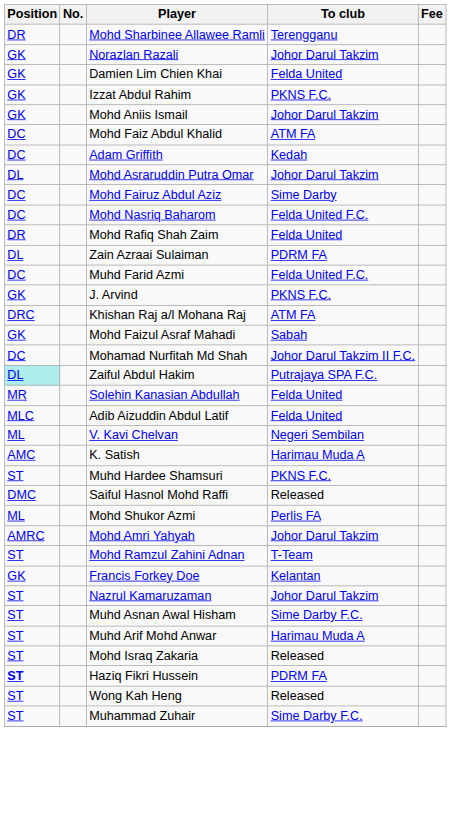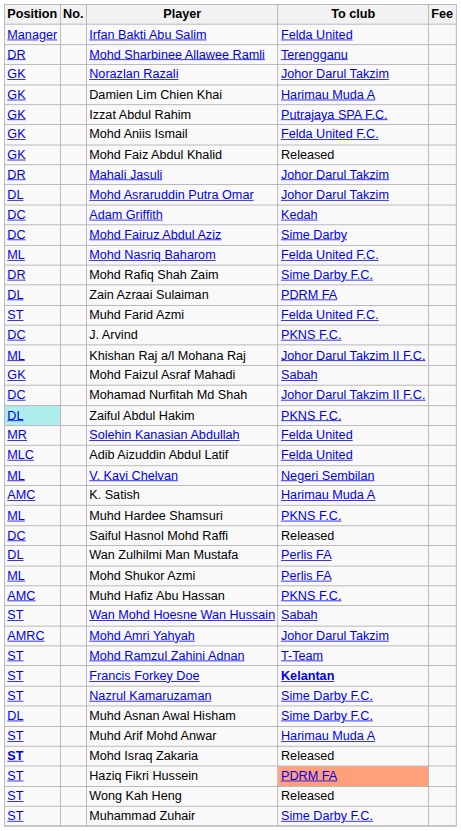 <table class="wikitable sortable">
 <tr>
 <th>Position</th>
 <th>No.</th>
 <th>Player</th>
 <th>To club</th>
 <th>Fee</th>
+</tr>
+<tr>
+<td align="left"><a href='#'>Manager</a></td>
+<td></td>
+<td align="left"> <a href='#'>Irfan Bakti Abu Salim</a></td>
+<td align="left"> <a href='#'>Felda United</a></td>
+<td align=right></td>
 </tr>
 <tr>
 <td align="left"><a href='#'>DR</a></td>
 <td></td>
 <td align="left"> <a href='#'>Mohd Sharbinee Allawee Ramli</a></td>
 <td align="left"> <a href='#'>Terengganu</a></td>
 <td align=right></td>
 </tr>
 <tr>
 <td align="left"><a href='#'>GK</a></td>
 <td></td>
 <td align="left"> <a href='#'>Norazlan Razali</a></td>
 <td align="left"> <a href='#'>Johor Darul Takzim</a></td>
 <td align=right></td>
 </tr>
 <tr>
 <td align="left"><a href='#'>GK</a></td>
 <td></td>
 <td align="left"> Damien Lim Chien Khai</td>
-<td align="left"> <a href='#'>Felda United</a></td>
+<td align="left"> <a href='#'>Harimau Muda A</a></td>
 <td align=right></td>
 </tr>
 <tr>
 <td align="left"><a href='#'>GK</a></td>
 <td></td>
 <td align="left"> Izzat Abdul Rahim</td>
-<td align="left"> <a href='#'>PKNS F.C.</a></td>
+<td align="left"> <a href='#'>Putrajaya SPA F.C.</a></td>
 <td align=right></td>
 </tr>
 <tr>
 <td align="left"><a href='#'>GK</a></td>
 <td></td>
 <td align="left"> Mohd Aniis Ismail</td>
-<td align="left"> <a href='#'>Johor Darul Takzim</a></td>
+<td align="left"> <a href='#'>Felda United F.C.</a></td>
 <td align=right></td>
 </tr>
 <tr>
-<td align="left"><a href='#'>DC</a></td>
+<td align="left"><a href='#'>GK</a></td>
 <td></td>
 <td align="left"> Mohd Faiz Abdul Khalid</td>
-<td align="left"> <a href='#'>ATM FA</a></td>
+<td align="left">Released</td>
 <td align=right></td>
 </tr>
 <tr>
-<td align="left"><a href='#'>DC</a></td>
+<td align="left"><a href='#'>DR</a></td>
 <td></td>
-<td align="left"> <a href='#'>Adam Griffith</a></td>
-<td align="left"> <a href='#'>Kedah</a></td>
+<td align="left"> <a href='#'>Mahali Jasuli</a></td>
+<td align="left"> <a href='#'>Johor Darul Takzim</a></td>
 <td align=right></td>
 </tr>
 <tr>
 <td align="left"><a href='#'>DL</a></td>
 <td></td>
 <td align="left"> <a href='#'>Mohd Asraruddin Putra Omar</a></td>
 <td align="left"> <a href='#'>Johor Darul Takzim</a></td>
 <td align=right></td>
 </tr>
 <tr>
 <td align="left"><a href='#'>DC</a></td>
 <td></td>
+<td align="left"> <a href='#'>Adam Griffith</a></td>
+<td align="left"> <a href='#'>Kedah</a></td>
+<td align=right></td>
+</tr>
+<tr>
+<td align="left"><a href='#'>DC</a></td>
+<td></td>
 <td align="left"> <a href='#'>Mohd Fairuz Abdul Aziz</a></td>
 <td align="left"> <a href='#'>Sime Darby</a></td>
 <td align=right></td>
 </tr>
 <tr>
-<td align="left"><a href='#'>DC</a></td>
+<td align="left"><a href='#'>ML</a></td>
 <td></td>
 <td align="left"> <a href='#'>Mohd Nasriq Baharom</a></td>
 <td align="left"> <a href='#'>Felda United F.C.</a></td>
 <td align=right></td>
 </tr>
 <tr>
 <td align="left"><a href='#'>DR</a></td>
 <td></td>
 <td align="left"> Mohd Rafiq Shah Zaim</td>
-<td align="left"> <a href='#'>Felda United</a></td>
+<td align="left"> <a href='#'>Sime Darby F.C.</a></td>
 <td align=right></td>
 </tr>
 <tr>
 <td align="left"><a href='#'>DL</a></td>
 <td></td>
 <td align="left"> Zain Azraai Sulaiman</td>
 <td align="left"> <a href='#'>PDRM FA</a></td>
 <td align=right></td>
 </tr>
 <tr>
-<td align="left"><a href='#'>DC</a></td>
+<td align="left"><a href='#'>ST</a></td>
 <td></td>
 <td align="left"> Muhd Farid Azmi</td>
 <td align="left"> <a href='#'>Felda United F.C.</a></td>
 <td align=right></td>
 </tr>
 <tr>
-<td align="left"><a href='#'>GK</a></td>
+<td align="left"><a href='#'>DC</a></td>
 <td></td>
 <td align="left"> J. Arvind</td>
 <td align="left"> <a href='#'>PKNS F.C.</a></td>
 <td align=right></td>
 </tr>
 <tr>
-<td align="left"><a href='#'>DRC</a></td>
+<td align="left"><a href='#'>ML</a></td>
 <td></td>
 <td align="left"> Khishan Raj a/l Mohana Raj</td>
-<td align="left"> <a href='#'>ATM FA</a></td>
+<td align="left"> <a href='#'>Johor Darul Takzim II F.C.</a></td>
 <td align=right></td>
 </tr>
 <tr>
 <td align="left"><a href='#'>GK</a></td>
 <td></td>
 <td align="left"> Mohd Faizul Asraf Mahadi</td>
 <td align="left"> <a href='#'>Sabah</a></td>
 <td align=right></td>
 </tr>
 <tr>
 <td align="left"><a href='#'>DC</a></td>
 <td></td>
 <td align="left"> Mohamad Nurfitah Md Shah</td>
 <td align="left"> <a href='#'>Johor Darul Takzim II F.C.</a></td>
 <td align=right></td>
 </tr>
 <tr>
 <td align="left" style="background: paleturquoise;"><a href='#'>DL</a></td>
 <td></td>
 <td align="left"> Zaiful Abdul Hakim</td>
-<td align="left"> <a href='#'>Putrajaya SPA F.C.</a></td>
+<td align="left"> <a href='#'>PKNS F.C.</a></td>
 <td align=right></td>
 </tr>
 <tr>
 <td align="left"><a href='#'>MR</a></td>
 <td></td>
 <td align="left"> <a href='#'>Solehin Kanasian Abdullah</a></td>
 <td align="left"> <a href='#'>Felda United</a></td>
 <td align=right></td>
 </tr>
 <tr>
 <td align="left"><a href='#'>MLC</a></td>
 <td></td>
 <td align="left"> Adib Aizuddin Abdul Latif</td>
 <td align="left"> <a href='#'>Felda United</a></td>
 <td align=right></td>
 </tr>
 <tr>
 <td align="left"><a href='#'>ML</a></td>
 <td></td>
 <td align="left"> <a href='#'>V. Kavi Chelvan</a></td>
 <td align="left"> <a href='#'>Negeri Sembilan</a></td>
 <td align=right></td>
 </tr>
 <tr>
 <td align="left"><a href='#'>AMC</a></td>
 <td></td>
 <td align="left"> K. Satish</td>
 <td align="left"> <a href='#'>Harimau Muda A</a></td>
 <td align=right></td>
 </tr>
 <tr>
-<td align="left"><a href='#'>ST</a></td>
+<td align="left"><a href='#'>ML</a></td>
 <td></td>
 <td align="left"> Muhd Hardee Shamsuri</td>
 <td align="left"> <a href='#'>PKNS F.C.</a></td>
 <td align=right></td>
 </tr>
 <tr>
-<td align="left"><a href='#'>DMC</a></td>
+<td align="left"><a href='#'>DC</a></td>
 <td></td>
 <td align="left"> Saiful Hasnol Mohd Raffi</td>
 <td align="left">Released</td>
+<td align=right></td>
+</tr>
+<tr>
+<td align="left"><a href='#'>DL</a></td>
+<td></td>
+<td align="left"> Wan Zulhilmi Man Mustafa</td>
+<td align="left"> <a href='#'>Perlis FA</a></td>
 <td align=right></td>
 </tr>
 <tr>
 <td align="left"><a href='#'>ML</a></td>
 <td></td>
 <td align="left"> Mohd Shukor Azmi</td>
 <td align="left"> <a href='#'>Perlis FA</a></td>
+<td align=right></td>
+</tr>
+<tr>
+<td align="left"><a href='#'>AMC</a></td>
+<td></td>
+<td align="left"> Muhd Hafiz Abu Hassan</td>
+<td align="left"> <a href='#'>PKNS F.C.</a></td>
+<td align=right></td>
+</tr>
+<tr>
+<td align="left"><a href='#'>ST</a></td>
+<td></td>
+<td align="left"> <a href='#'>Wan Mohd Hoesne Wan Hussain</a></td>
+<td align="left"> <a href='#'>Sabah</a></td>
 <td align=right></td>
 </tr>
 <tr>
 <td align="left"><a href='#'>AMRC</a></td>
 <td></td>
 <td align="left"> <a href='#'>Mohd Amri Yahyah</a></td>
 <td align="left"> <a href='#'>Johor Darul Takzim</a></td>
 <td align=right></td>
 </tr>
 <tr>
 <td align="left"><a href='#'>ST</a></td>
 <td></td>
 <td align="left"> <a href='#'>Mohd Ramzul Zahini Adnan</a></td>
 <td align="left"> <a href='#'>T-Team</a></td>
 <td align=right></td>
 </tr>
 <tr>
-<td align="left"><a href='#'>GK</a></td>
+<td align="left"><a href='#'>ST</a></td>
 <td></td>
 <td align="left"> <a href='#'>Francis Forkey Doe</a></td>
-<td align="left"> <a href='#'>Kelantan</a></td>
+<td align="left"><strong> <a href='#'>Kelantan</a></strong></td>
 <td align=right></td>
 </tr>
 <tr>
 <td align="left"><a href='#'>ST</a></td>
 <td></td>
 <td align="left"> <a href='#'>Nazrul Kamaruzaman</a></td>
-<td align="left"> <a href='#'>Johor Darul Takzim</a></td>
+<td align="left"> <a href='#'>Sime Darby F.C.</a></td>
 <td align=right></td>
 </tr>
 <tr>
-<td align="left"><a href='#'>ST</a></td>
+<td align="left"><a href='#'>DL</a></td>
 <td></td>
 <td align="left"> Muhd Asnan Awal Hisham</td>
 <td align="left"> <a href='#'>Sime Darby F.C.</a></td>
 <td align=right></td>
 </tr>
 <tr>
 <td align="left"><a href='#'>ST</a></td>
 <td></td>
 <td align="left"> Muhd Arif Mohd Anwar</td>
 <td align="left"> <a href='#'>Harimau Muda A</a></td>
 <td align=right></td>
 </tr>
 <tr>
-<td align="left"><a href='#'>ST</a></td>
+<td align="left"><strong><a href='#'>ST</a></strong></td>
 <td></td>
 <td align="left"> Mohd Israq Zakaria</td>
 <td align="left">Released</td>
 <td align=right></td>
 </tr>
 <tr>
-<td align="left"><strong><a href='#'>ST</a></strong></td>
+<td align="left"><a href='#'>ST</a></td>
 <td></td>
 <td align="left"> Haziq Fikri Hussein</td>
-<td align="left"> <a href='#'>PDRM FA</a></td>
+<td align="left" style="background: lightsalmon;"> <a href='#'>PDRM FA</a></td>
 <td align=right></td>
 </tr>
 <tr>
 <td align="left"><a href='#'>ST</a></td>
 <td></td>
 <td align="left"> Wong Kah Heng</td>
 <td align="left">Released</td>
 <td align=right></td>
 </tr>
 <tr>
 <td align="left"><a href='#'>ST</a></td>
 <td></td>
 <td align="left"> Muhammad Zuhair</td>
 <td align="left"> <a href='#'>Sime Darby F.C.</a></td>
 <td align=right></td>
 </tr>
 <tr>
 </tr>
 </table>
